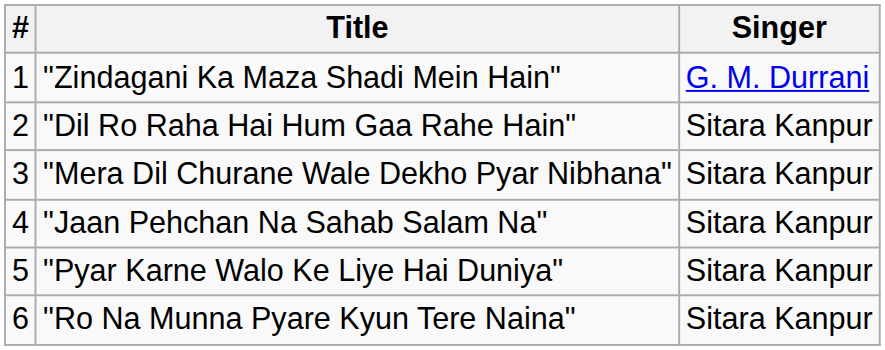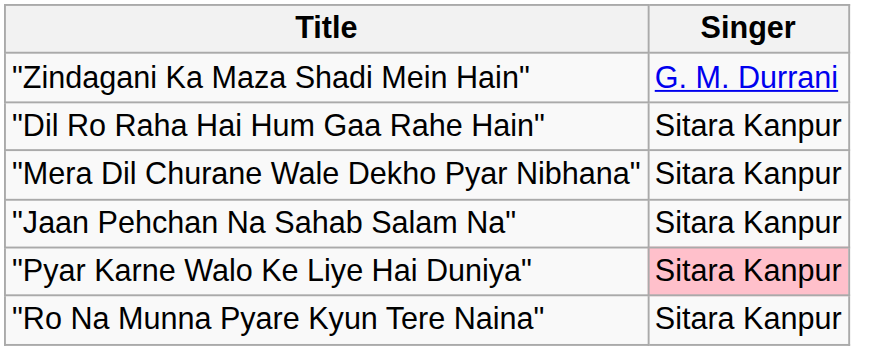 <table class="wikitable">
 <tr>
-<th>#</th>
 <th>Title</th>
 <th>Singer</th>
 </tr>
 <tr>
-<td>1</td>
 <td>"Zindagani Ka Maza Shadi Mein Hain"</td>
 <td><a href='#'>G. M. Durrani</a></td>
 </tr>
 <tr>
-<td>2</td>
 <td>"Dil Ro Raha Hai Hum Gaa Rahe Hain"</td>
 <td>Sitara Kanpur</td>
 </tr>
 <tr>
-<td>3</td>
 <td>"Mera Dil Churane Wale Dekho Pyar Nibhana"</td>
 <td>Sitara Kanpur</td>
 </tr>
 <tr>
-<td>4</td>
 <td>"Jaan Pehchan Na Sahab Salam Na"</td>
 <td>Sitara Kanpur</td>
 </tr>
 <tr>
-<td>5</td>
 <td>"Pyar Karne Walo Ke Liye Hai Duniya"</td>
-<td>Sitara Kanpur</td>
+<td style="background: pink;">Sitara Kanpur</td>
 </tr>
 <tr>
-<td>6</td>
 <td>"Ro Na Munna Pyare Kyun Tere Naina"</td>
 <td>Sitara Kanpur</td>
 </tr>
 </table>
